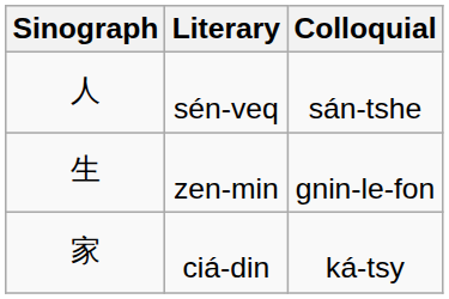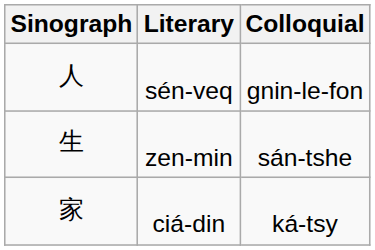 <table class="wikitable" style="text-align: center;">
 <tr>
 <th>Sinograph</th>
 <th>Literary</th>
 <th>Colloquial</th>
 </tr>
 <tr>
 <td>人</td>
 <td><br>sén-veq</td>
-<td><br>sán-tshe</td>
+<td><br>gnin-le-fon</td>
 </tr>
 <tr>
 <td>生</td>
 <td><br>zen-min</td>
-<td><br>gnin-le-fon</td>
+<td><br>sán-tshe</td>
 </tr>
 <tr>
 <td>家</td>
 <td><br>ciá-din</td>
 <td><br>ká-tsy</td>
 </tr>
 </table>
